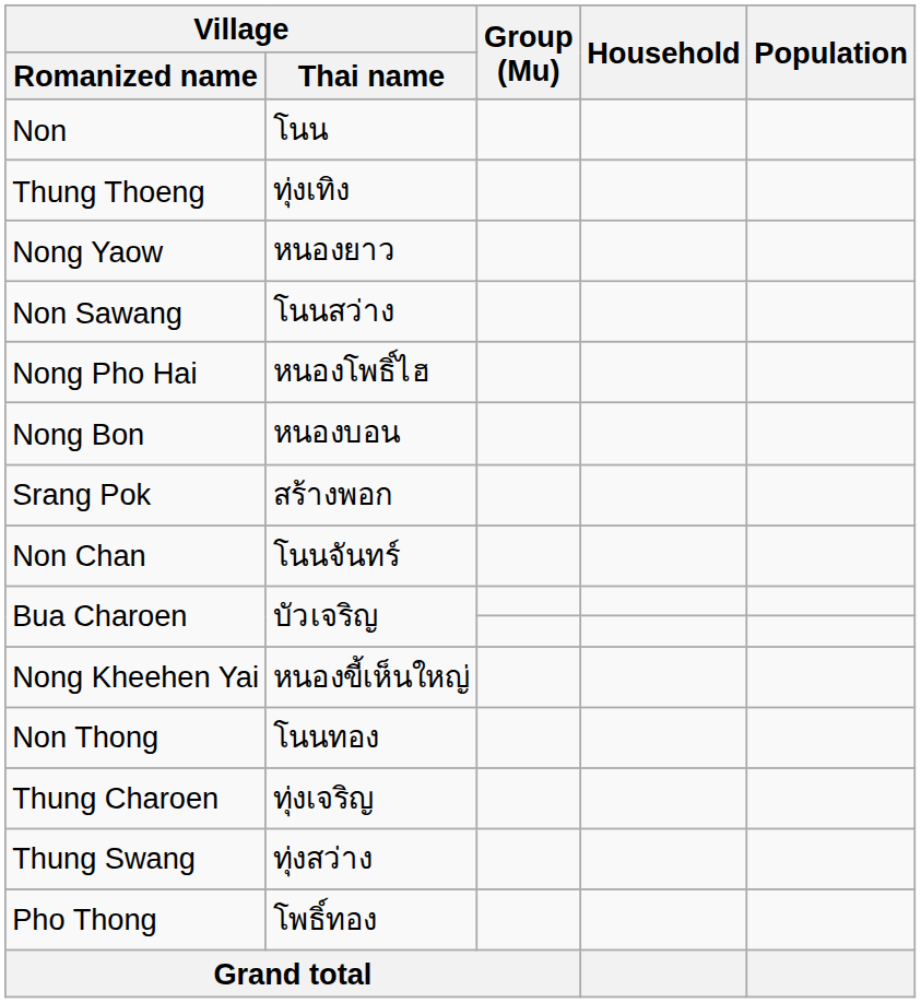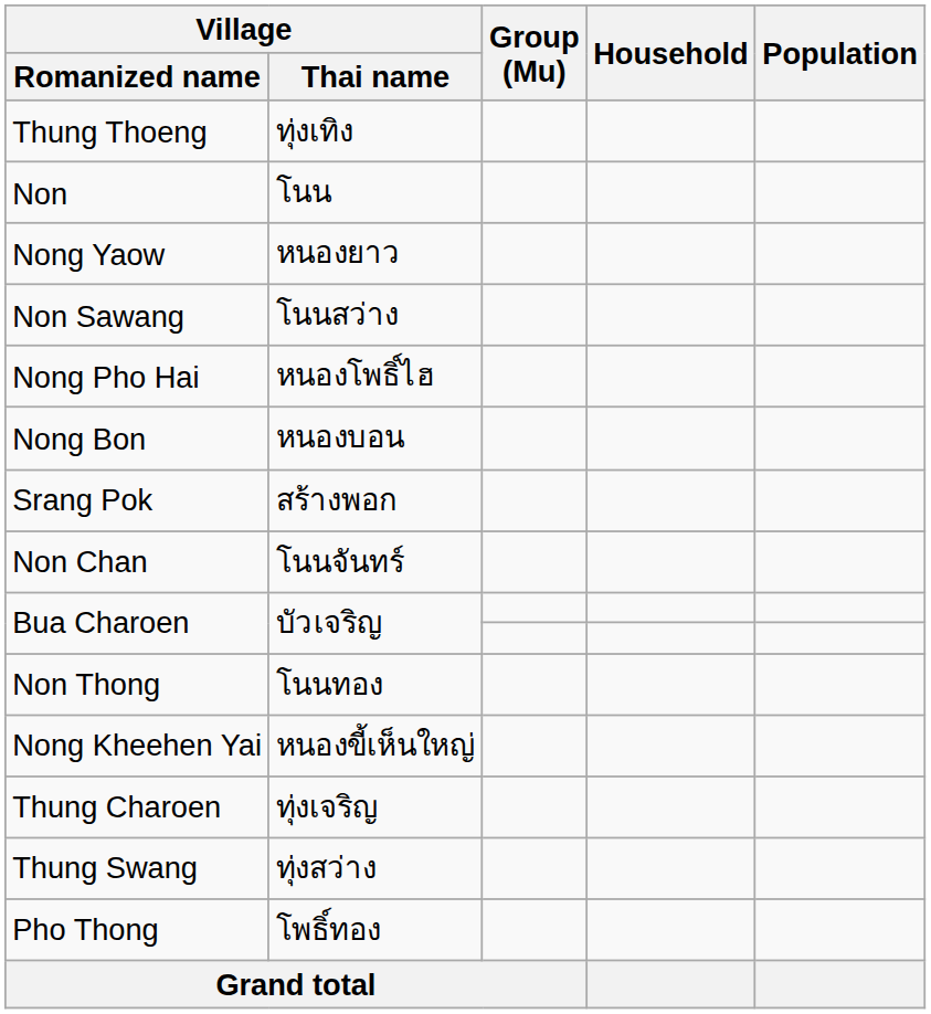 <table class="wikitable" style="font-size: 95%";>
 <tr>
 <th colspan=2>Village</th>
 <th rowspan=2>Group<br>(Mu)</th>
 <th rowspan=2>Household</th>
 <th rowspan=2>Population</th>
 </tr>
 <tr>
 <th>Romanized name</th>
 <th>Thai name</th>
 </tr>
 <tr>
-<td>Non</td>
-<td>โนน</td>
+<td>Thung Thoeng</td>
+<td>ทุ่งเทิง</td>
 <td></td>
 <td></td>
 <td></td>
 </tr>
 <tr>
-<td>Thung Thoeng</td>
-<td>ทุ่งเทิง</td>
+<td>Non</td>
+<td>โนน</td>
 <td></td>
 <td></td>
 <td></td>
 </tr>
 <tr>
 <td>Nong Yaow</td>
 <td>หนองยาว</td>
 <td></td>
 <td></td>
 <td></td>
 </tr>
 <tr>
 <td>Non Sawang</td>
 <td>โนนสว่าง</td>
 <td></td>
 <td></td>
 <td></td>
 </tr>
 <tr>
 <td>Nong Pho Hai</td>
 <td>หนองโพธิ์ไฮ</td>
 <td></td>
 <td></td>
 <td></td>
 </tr>
 <tr>
 <td>Nong Bon</td>
 <td>หนองบอน</td>
 <td></td>
 <td></td>
 <td></td>
 </tr>
 <tr>
 <td>Srang Pok</td>
 <td>สร้างพอก</td>
 <td></td>
 <td></td>
 <td></td>
 </tr>
 <tr>
 <td>Non Chan</td>
 <td>โนนจันทร์</td>
 <td></td>
 <td></td>
 <td></td>
 </tr>
 <tr>
 <td rowspan=2>Bua Charoen</td>
 <td rowspan=2>บัวเจริญ</td>
 <td></td>
 <td></td>
 <td></td>
 </tr>
 <tr>
 <td></td>
 <td></td>
 <td></td>
 </tr>
 <tr>
-<td>Nong Kheehen Yai</td>
-<td>หนองขี้เห็นใหญ่</td>
+<td>Non Thong</td>
+<td>โนนทอง</td>
 <td></td>
 <td></td>
 <td></td>
 </tr>
 <tr>
-<td>Non Thong</td>
-<td>โนนทอง</td>
+<td>Nong Kheehen Yai</td>
+<td>หนองขี้เห็นใหญ่</td>
 <td></td>
 <td></td>
 <td></td>
 </tr>
 <tr>
 <td>Thung Charoen</td>
 <td>ทุ่งเจริญ</td>
 <td></td>
 <td></td>
 <td></td>
 </tr>
 <tr>
 <td>Thung Swang</td>
 <td>ทุ่งสว่าง</td>
 <td></td>
 <td></td>
 <td></td>
 </tr>
 <tr>
 <td>Pho Thong</td>
 <td>โพธิ์ทอง</td>
 <td></td>
 <td></td>
 <td></td>
 </tr>
 <tr>
 <th colspan=3>Grand total</th>
 <th></th>
 <th></th>
 </tr>
 </table>
